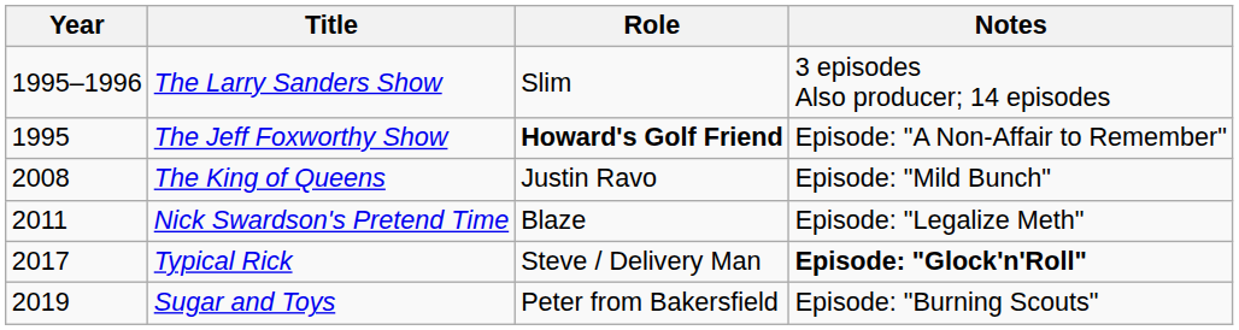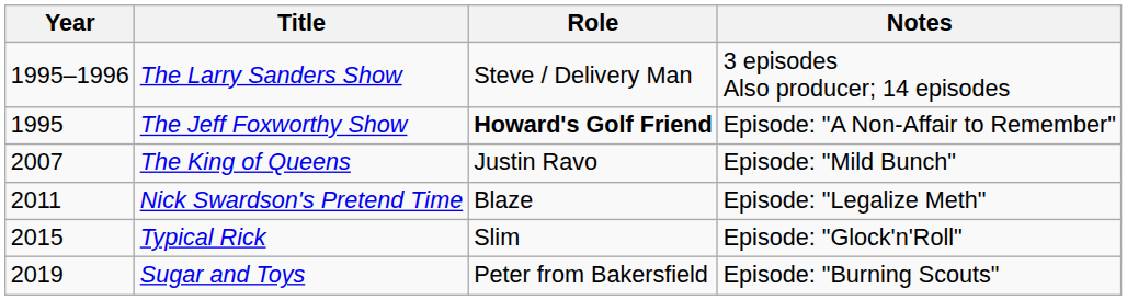 <table class="wikitable sortable">
 <tr>
 <th>Year</th>
 <th>Title</th>
 <th>Role</th>
 <th>Notes</th>
 </tr>
 <tr>
 <td>1995–1996</td>
 <td><em><a href='#'>The Larry Sanders Show</a></em></td>
-<td>Slim</td>
+<td>Steve / Delivery Man</td>
 <td>3 episodes<br>Also producer; 14 episodes</td>
 </tr>
 <tr>
 <td>1995</td>
 <td><em><a href='#'>The Jeff Foxworthy Show</a></em></td>
 <td><strong>Howard's Golf Friend</strong></td>
 <td>Episode: "A Non-Affair to Remember"</td>
 </tr>
 <tr>
-<td>2008</td>
+<td>2007</td>
 <td><em><a href='#'>The King of Queens</a></em></td>
 <td>Justin Ravo</td>
 <td>Episode: "Mild Bunch"</td>
 </tr>
 <tr>
 <td>2011</td>
 <td><em><a href='#'>Nick Swardson's Pretend Time</a></em></td>
 <td>Blaze</td>
 <td>Episode: "Legalize Meth"</td>
 </tr>
 <tr>
-<td>2017</td>
+<td>2015</td>
 <td><em><a href='#'>Typical Rick</a></em></td>
-<td>Steve / Delivery Man</td>
-<td><strong>Episode: "Glock'n'Roll"</strong></td>
+<td>Slim</td>
+<td>Episode: "Glock'n'Roll"</td>
 </tr>
 <tr>
 <td>2019</td>
 <td><em><a href='#'>Sugar and Toys</a></em></td>
 <td>Peter from Bakersfield</td>
 <td>Episode: "Burning Scouts"</td>
 </tr>
 </table>
